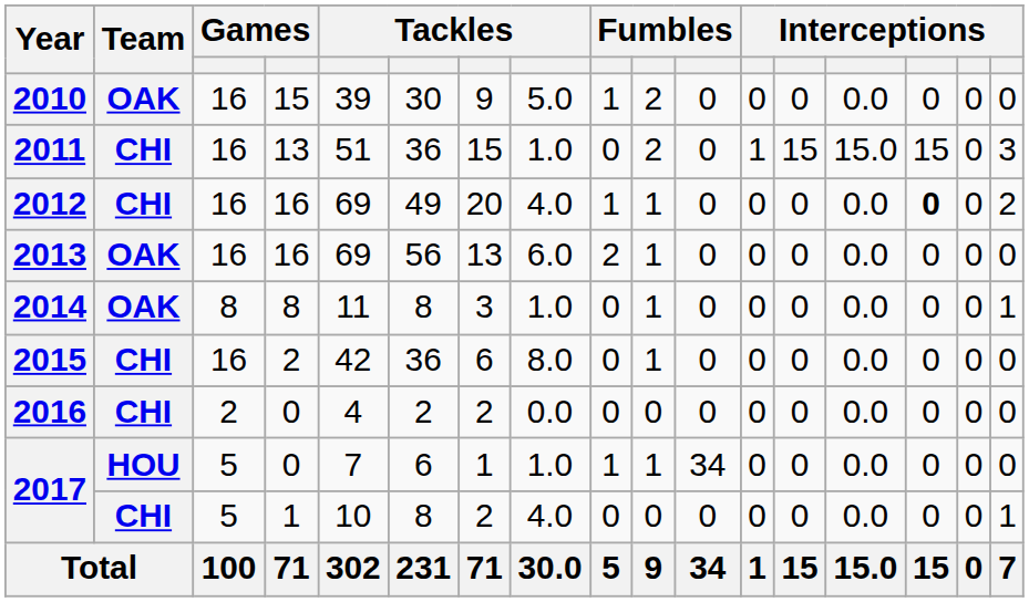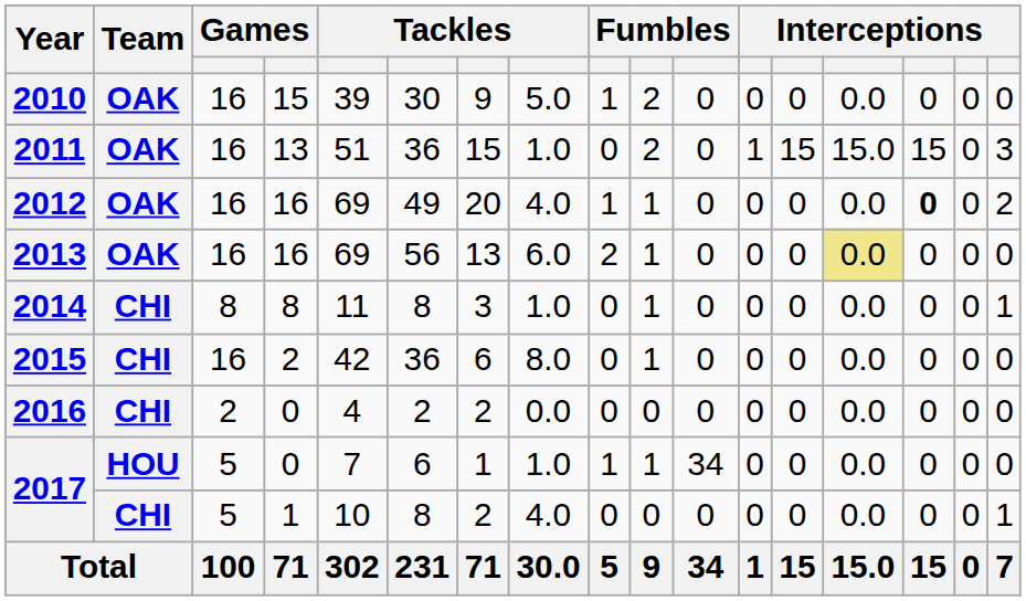 <table class="wikitable" style="text-align:center;">
 <tr>
 <th rowspan="2">Year</th>
 <th rowspan="2">Team</th>
 <th colspan="2">Games</th>
 <th colspan="4">Tackles</th>
 <th colspan="3">Fumbles</th>
 <th colspan="6">Interceptions</th>
 </tr>
 <tr>
 <th></th>
 <th></th>
 <th></th>
 <th></th>
 <th></th>
 <th></th>
 <th></th>
 <th></th>
 <th></th>
 <th></th>
 <th></th>
 <th></th>
 <th></th>
 <th></th>
 <th></th>
 </tr>
 <tr>
 <th><a href='#'>2010</a></th>
 <th><a href='#'>OAK</a></th>
 <td>16</td>
 <td>15</td>
 <td>39</td>
 <td>30</td>
 <td>9</td>
 <td>5.0</td>
 <td>1</td>
 <td>2</td>
 <td>0</td>
 <td>0</td>
 <td>0</td>
 <td>0.0</td>
 <td>0</td>
 <td>0</td>
 <td>0</td>
 </tr>
 <tr>
 <th><a href='#'>2011</a></th>
-<th><a href='#'>CHI</a></th>
+<th><a href='#'>OAK</a></th>
 <td>16</td>
 <td>13</td>
 <td>51</td>
 <td>36</td>
 <td>15</td>
 <td>1.0</td>
 <td>0</td>
 <td>2</td>
 <td>0</td>
 <td>1</td>
 <td>15</td>
 <td>15.0</td>
 <td>15</td>
 <td>0</td>
 <td>3</td>
 </tr>
 <tr>
 <th><a href='#'>2012</a></th>
-<th><a href='#'>CHI</a></th>
+<th><a href='#'>OAK</a></th>
 <td>16</td>
 <td>16</td>
 <td>69</td>
 <td>49</td>
 <td>20</td>
 <td>4.0</td>
 <td>1</td>
 <td>1</td>
 <td>0</td>
 <td>0</td>
 <td>0</td>
 <td>0.0</td>
 <td><strong>0</strong></td>
 <td>0</td>
 <td>2</td>
 </tr>
 <tr>
 <th><a href='#'>2013</a></th>
 <th><a href='#'>OAK</a></th>
 <td>16</td>
 <td>16</td>
 <td>69</td>
 <td>56</td>
 <td>13</td>
 <td>6.0</td>
 <td>2</td>
 <td>1</td>
 <td>0</td>
 <td>0</td>
 <td>0</td>
-<td>0.0</td>
+<td style="background: khaki;">0.0</td>
 <td>0</td>
 <td>0</td>
 <td>0</td>
 </tr>
 <tr>
 <th><a href='#'>2014</a></th>
-<th><a href='#'>OAK</a></th>
+<th><a href='#'>CHI</a></th>
 <td>8</td>
 <td>8</td>
 <td>11</td>
 <td>8</td>
 <td>3</td>
 <td>1.0</td>
 <td>0</td>
 <td>1</td>
 <td>0</td>
 <td>0</td>
 <td>0</td>
 <td>0.0</td>
 <td>0</td>
 <td>0</td>
 <td>1</td>
 </tr>
 <tr>
 <th><a href='#'>2015</a></th>
 <th><a href='#'>CHI</a></th>
 <td>16</td>
 <td>2</td>
 <td>42</td>
 <td>36</td>
 <td>6</td>
 <td>8.0</td>
 <td>0</td>
 <td>1</td>
 <td>0</td>
 <td>0</td>
 <td>0</td>
 <td>0.0</td>
 <td>0</td>
 <td>0</td>
 <td>0</td>
 </tr>
 <tr>
 <th><a href='#'>2016</a></th>
 <th><a href='#'>CHI</a></th>
 <td>2</td>
 <td>0</td>
 <td>4</td>
 <td>2</td>
 <td>2</td>
 <td>0.0</td>
 <td>0</td>
 <td>0</td>
 <td>0</td>
 <td>0</td>
 <td>0</td>
 <td>0.0</td>
 <td>0</td>
 <td>0</td>
 <td>0</td>
 </tr>
 <tr>
 <th rowspan="2"><a href='#'>2017</a></th>
 <th><a href='#'>HOU</a></th>
 <td>5</td>
 <td>0</td>
 <td>7</td>
 <td>6</td>
 <td>1</td>
 <td>1.0</td>
 <td>1</td>
 <td>1</td>
 <td>34</td>
 <td>0</td>
 <td>0</td>
 <td>0.0</td>
 <td>0</td>
 <td>0</td>
 <td>0</td>
 </tr>
 <tr>
 <th><a href='#'>CHI</a></th>
 <td>5</td>
 <td>1</td>
 <td>10</td>
 <td>8</td>
 <td>2</td>
 <td>4.0</td>
 <td>0</td>
 <td>0</td>
 <td>0</td>
 <td>0</td>
 <td>0</td>
 <td>0.0</td>
 <td>0</td>
 <td>0</td>
 <td>1</td>
 </tr>
 <tr>
 <th colspan="2">Total</th>
 <th>100</th>
 <th>71</th>
 <th>302</th>
 <th>231</th>
 <th>71</th>
 <th>30.0</th>
 <th>5</th>
 <th>9</th>
 <th>34</th>
 <th>1</th>
 <th>15</th>
 <th>15.0</th>
 <th>15</th>
 <th>0</th>
 <th>7</th>
 </tr>
 </table>
